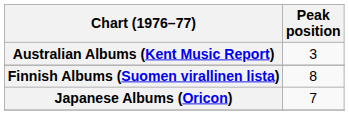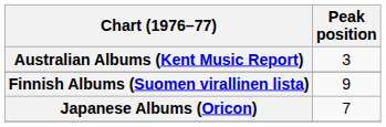 <table class="wikitable sortable plainrowheaders">
 <tr>
 <th>Chart (1976–77)</th>
 <th>Peak<br>position</th>
 </tr>
 <tr>
 <th scope="row">Australian Albums (<a href='#'>Kent Music Report</a>)</th>
 <td align="center">3</td>
 </tr>
 <tr>
 </tr>
 <tr>
 </tr>
 <tr>
 <th scope="row">Finnish Albums (<a href='#'>Suomen virallinen lista</a>)</th>
-<td style="text-align:center;">8</td>
+<td style="text-align:center;">9</td>
 </tr>
 <tr>
 <th scope="row">Japanese Albums (<a href='#'>Oricon</a>)</th>
 <td style="text-align:center;">7</td>
 </tr>
 <tr>
 </tr>
 <tr>
 </tr>
 <tr>
 </tr>
 <tr>
 </tr>
 <tr>
 </tr>
 </table>
